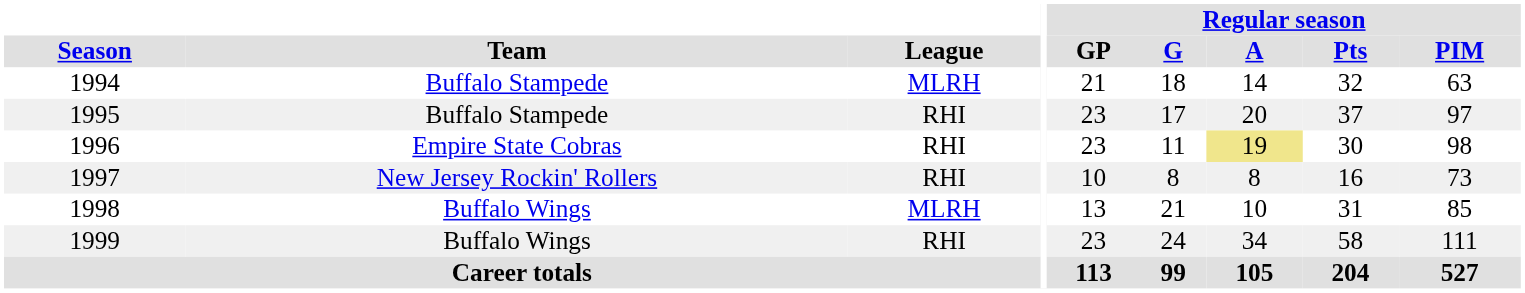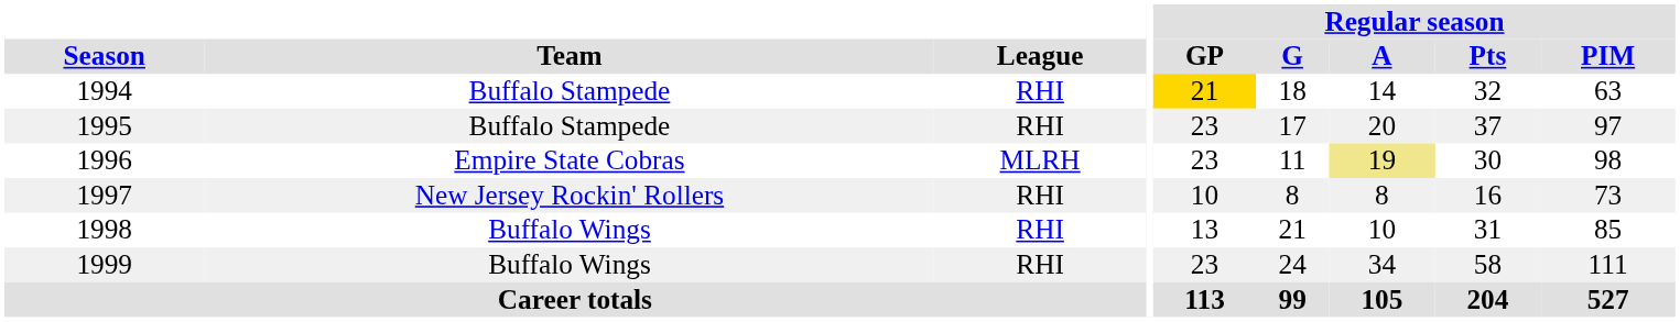 <table border="0" cellpadding="1" cellspacing="0" style="text-align:center; width:60em">
 <tr bgcolor="#e0e0e0">
 <th colspan="3" bgcolor="#ffffff"></th>
 <th rowspan="100" bgcolor="#ffffff"></th>
 <th colspan="5"><a href='#'>Regular season</a></th>
 </tr>
 <tr bgcolor="#e0e0e0">
 <th><a href='#'>Season</a></th>
 <th>Team</th>
 <th>League</th>
 <th>GP</th>
 <th><a href='#'>G</a></th>
 <th><a href='#'>A</a></th>
 <th><a href='#'>Pts</a></th>
 <th><a href='#'>PIM</a></th>
 </tr>
 <tr>
 <td>1994</td>
 <td><a href='#'>Buffalo Stampede</a></td>
-<td><a href='#'>MLRH</a></td>
-<td>21</td>
+<td><a href='#'>RHI</a></td>
+<td style="background: gold;">21</td>
 <td>18</td>
 <td>14</td>
 <td>32</td>
 <td>63</td>
 </tr>
 <tr bgcolor="#f0f0f0">
 <td>1995</td>
 <td>Buffalo Stampede</td>
 <td>RHI</td>
 <td>23</td>
 <td>17</td>
 <td>20</td>
 <td>37</td>
 <td>97</td>
 </tr>
 <tr>
 <td>1996</td>
 <td><a href='#'>Empire State Cobras</a></td>
-<td>RHI</td>
+<td><a href='#'>MLRH</a></td>
 <td>23</td>
 <td>11</td>
 <td style="background: khaki;">19</td>
 <td>30</td>
 <td>98</td>
 </tr>
 <tr bgcolor="#f0f0f0">
 <td>1997</td>
 <td><a href='#'>New Jersey Rockin' Rollers</a></td>
 <td>RHI</td>
 <td>10</td>
 <td>8</td>
 <td>8</td>
 <td>16</td>
 <td>73</td>
 </tr>
 <tr>
 <td>1998</td>
 <td><a href='#'>Buffalo Wings</a></td>
-<td><a href='#'>MLRH</a></td>
+<td><a href='#'>RHI</a></td>
 <td>13</td>
 <td>21</td>
 <td>10</td>
 <td>31</td>
 <td>85</td>
 </tr>
 <tr bgcolor="#f0f0f0">
 <td>1999</td>
 <td>Buffalo Wings</td>
 <td>RHI</td>
 <td>23</td>
 <td>24</td>
 <td>34</td>
 <td>58</td>
 <td>111</td>
 </tr>
 <tr bgcolor="#e0e0e0">
 <th colspan="3">Career totals</th>
 <th>113</th>
 <th>99</th>
 <th>105</th>
 <th>204</th>
 <th>527</th>
 </tr>
 </table>
